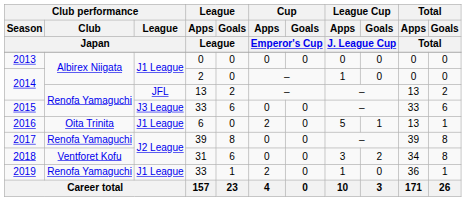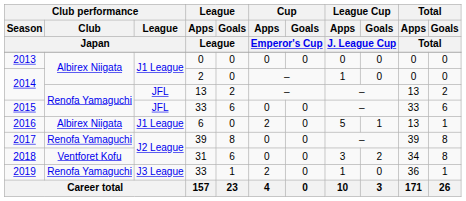 <table class="wikitable" style="text-align: center;">
 <tr>
 <th colspan=3>Club performance</th>
 <th colspan=2>League</th>
 <th colspan=2>Cup</th>
 <th colspan=2>League Cup</th>
 <th colspan=2>Total</th>
 </tr>
 <tr>
 <th>Season</th>
 <th>Club</th>
 <th>League</th>
 <th>Apps</th>
 <th>Goals</th>
 <th>Apps</th>
 <th>Goals</th>
 <th>Apps</th>
 <th>Goals</th>
 <th>Apps</th>
 <th>Goals</th>
 </tr>
 <tr>
 <th colspan=3>Japan</th>
 <th colspan=2>League</th>
 <th colspan=2><a href='#'>Emperor's Cup</a></th>
 <th colspan=2><a href='#'>J. League Cup</a></th>
 <th colspan=2>Total</th>
 </tr>
 <tr>
 </tr>
 <tr>
 <td><a href='#'>2013</a></td>
 <td rowspan="2"><a href='#'>Albirex Niigata</a></td>
 <td rowspan="2"><a href='#'>J1 League</a></td>
 <td>0</td>
 <td>0</td>
 <td>0</td>
 <td>0</td>
 <td>0</td>
 <td>0</td>
 <td>0</td>
 <td>0</td>
 </tr>
 <tr>
 <td rowspan="2"><a href='#'>2014</a></td>
 <td>2</td>
 <td>0</td>
 <td colspan="2">–</td>
 <td>1</td>
 <td>0</td>
 <td>0</td>
 <td>0</td>
 </tr>
 <tr>
 <td rowspan="2"><a href='#'>Renofa Yamaguchi</a></td>
 <td><a href='#'>JFL</a></td>
 <td>13</td>
 <td>2</td>
 <td colspan="2">–</td>
 <td colspan="2">–</td>
 <td>13</td>
 <td>2</td>
 </tr>
 <tr>
 <td><a href='#'>2015</a></td>
-<td><a href='#'>J3 League</a></td>
+<td><a href='#'>JFL</a></td>
 <td>33</td>
 <td>6</td>
 <td>0</td>
 <td>0</td>
 <td colspan="2">–</td>
 <td>33</td>
 <td>6</td>
 </tr>
 <tr>
 <td><a href='#'>2016</a></td>
-<td><a href='#'>Oita Trinita</a></td>
+<td><a href='#'>Albirex Niigata</a></td>
 <td><a href='#'>J1 League</a></td>
 <td>6</td>
 <td>0</td>
 <td>2</td>
 <td>0</td>
 <td>5</td>
 <td>1</td>
 <td>13</td>
 <td>1</td>
 </tr>
 <tr>
 <td><a href='#'>2017</a></td>
 <td><a href='#'>Renofa Yamaguchi</a></td>
 <td rowspan="2"><a href='#'>J2 League</a></td>
 <td>39</td>
 <td>8</td>
 <td>0</td>
 <td>0</td>
 <td colspan="2">–</td>
 <td>39</td>
 <td>8</td>
 </tr>
 <tr>
 <td><a href='#'>2018</a></td>
 <td><a href='#'>Ventforet Kofu</a></td>
 <td>31</td>
 <td>6</td>
 <td>0</td>
 <td>0</td>
 <td>3</td>
 <td>2</td>
 <td>34</td>
 <td>8</td>
 </tr>
 <tr>
 <td><a href='#'>2019</a></td>
 <td><a href='#'>Renofa Yamaguchi</a></td>
-<td><a href='#'>J1 League</a></td>
+<td><a href='#'>J3 League</a></td>
 <td>33</td>
 <td>1</td>
 <td>2</td>
 <td>0</td>
 <td>1</td>
 <td>0</td>
 <td>36</td>
 <td>1</td>
 </tr>
 <tr>
 <th colspan=3>Career total</th>
 <th>157</th>
 <th>23</th>
 <th>4</th>
 <th>0</th>
 <th>10</th>
 <th>3</th>
 <th>171</th>
 <th>26</th>
 </tr>
 </table>
